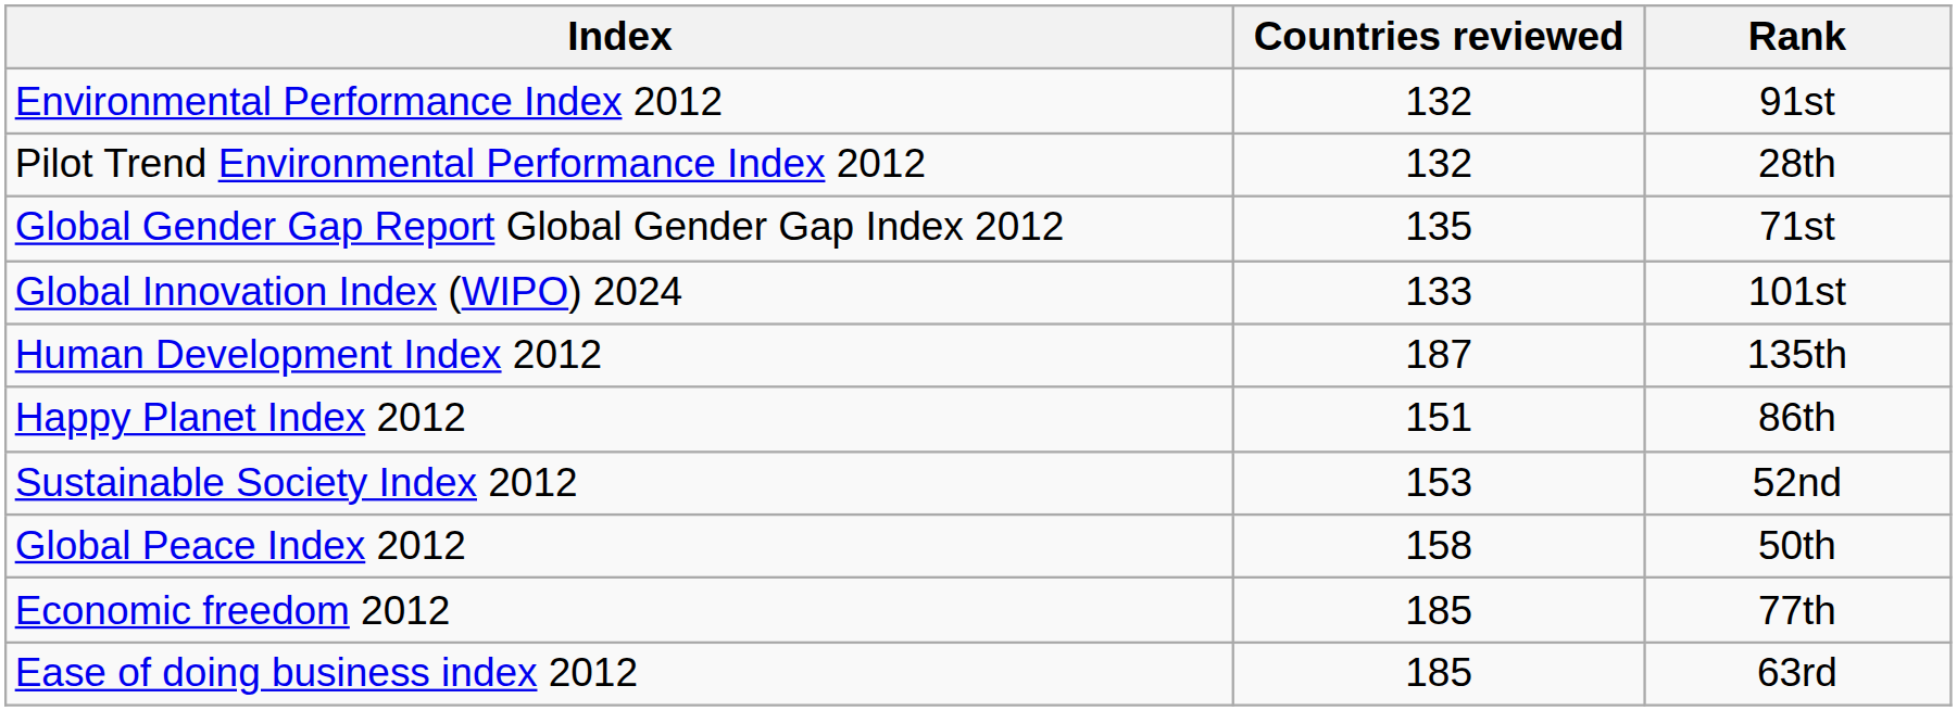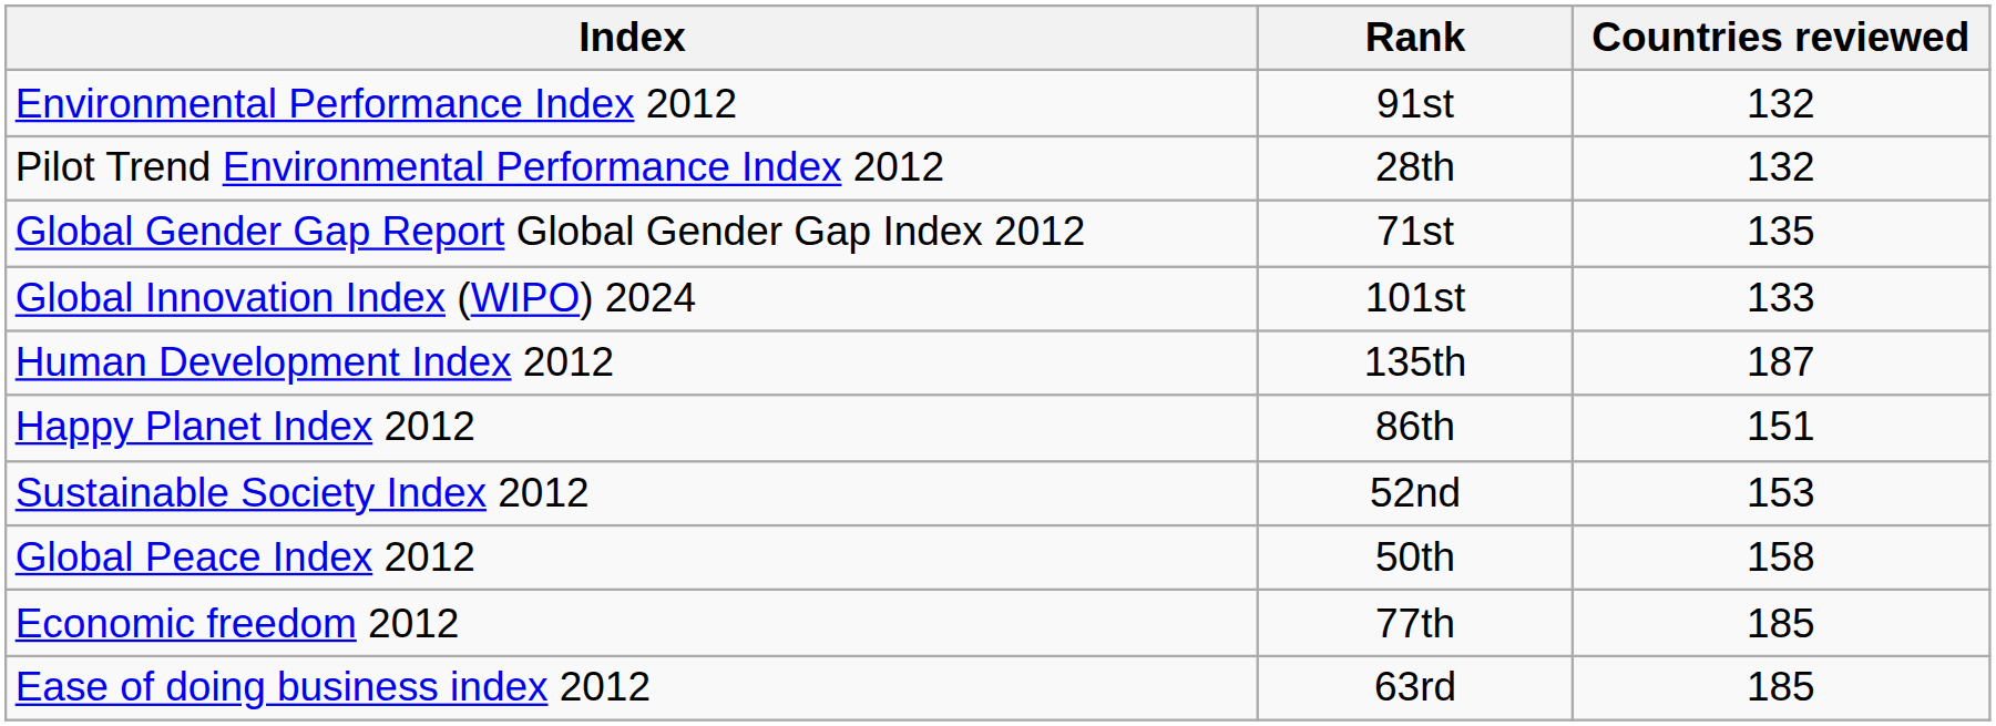 <table class="wikitable" style="text-align:center;">
 <tr>
 <th style="width:60%;">Index</th>
+<th style="width:15%;">Rank</th>
 <th style="width:20%;">Countries reviewed</th>
-<th style="width:15%;">Rank</th>
 </tr>
 <tr>
 <td align="left"><a href='#'>Environmental Performance Index</a> 2012</td>
+<td>91st</td>
 <td>132</td>
-<td>91st</td>
 </tr>
 <tr>
 <td align="left">Pilot Trend <a href='#'>Environmental Performance Index</a> 2012</td>
+<td>28th</td>
 <td>132</td>
-<td>28th</td>
 </tr>
 <tr>
 <td align="left"><a href='#'>Global Gender Gap Report</a> Global Gender Gap Index 2012</td>
+<td>71st</td>
 <td>135</td>
-<td>71st</td>
 </tr>
 <tr>
 <td align="left"><a href='#'>Global Innovation Index</a> (<a href='#'>WIPO</a>) 2024</td>
+<td>101st</td>
 <td>133</td>
-<td>101st</td>
 </tr>
 <tr>
 <td align="left"><a href='#'>Human Development Index</a> 2012</td>
+<td>135th</td>
 <td>187</td>
-<td>135th</td>
 </tr>
 <tr>
 <td align="left"><a href='#'>Happy Planet Index</a> 2012</td>
+<td>86th</td>
 <td>151</td>
-<td>86th</td>
 </tr>
 <tr>
 <td align="left"><a href='#'>Sustainable Society Index</a> 2012</td>
+<td>52nd</td>
 <td>153</td>
-<td>52nd</td>
 </tr>
 <tr>
 <td align="left"><a href='#'>Global Peace Index</a> 2012</td>
+<td>50th</td>
 <td>158</td>
-<td>50th</td>
 </tr>
 <tr>
 <td align="left"><a href='#'>Economic freedom</a> 2012</td>
+<td>77th</td>
 <td>185</td>
-<td>77th</td>
 </tr>
 <tr>
 <td align="left"><a href='#'>Ease of doing business index</a> 2012</td>
+<td>63rd</td>
 <td>185</td>
-<td>63rd</td>
 </tr>
 </table>
